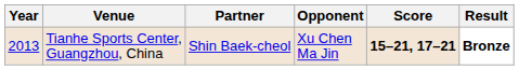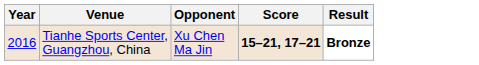 <table class="sortable wikitable" style="font-size: 90%;">
 <tr>
 <th>Year</th>
 <th>Venue</th>
-<th>Partner</th>
 <th>Opponent</th>
 <th>Score</th>
 <th>Result</th>
 </tr>
 <tr style="background:#F3E6D7">
-<td align="center"><a href='#'>2013</a></td>
+<td align="center"><a href='#'>2016</a></td>
 <td align="left"><a href='#'>Tianhe Sports Center</a>,<br><a href='#'>Guangzhou</a>, China</td>
-<td align="left"> <a href='#'>Shin Baek-cheol</a></td>
 <td align="left"> <a href='#'>Xu Chen</a><br> <a href='#'>Ma Jin</a></td>
 <td align="left"><strong>15–21, 17–21</strong></td>
 <td style="text-align:left; background:white"> <strong>Bronze</strong></td>
 </tr>
 </table>
